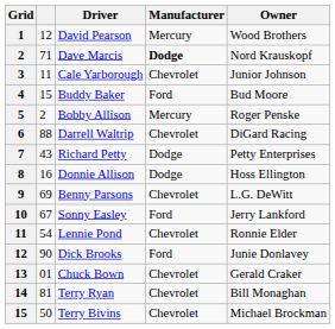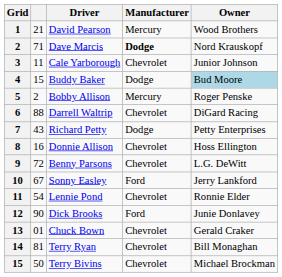 <table class="wikitable">
 <tr>
 <th>Grid</th>
 <th></th>
 <th>Driver</th>
 <th>Manufacturer</th>
 <th>Owner</th>
 </tr>
 <tr>
 <th>1</th>
-<td>12</td>
+<td>21</td>
 <td><a href='#'>David Pearson</a></td>
 <td>Mercury</td>
 <td>Wood Brothers</td>
 </tr>
 <tr>
 <th>2</th>
 <td>71</td>
 <td><a href='#'>Dave Marcis</a></td>
 <td><strong>Dodge</strong></td>
 <td>Nord Krauskopf</td>
 </tr>
 <tr>
 <th>3</th>
 <td>11</td>
 <td><a href='#'>Cale Yarborough</a></td>
 <td>Chevrolet</td>
 <td>Junior Johnson</td>
 </tr>
 <tr>
 <th>4</th>
 <td>15</td>
 <td><a href='#'>Buddy Baker</a></td>
-<td>Ford</td>
-<td>Bud Moore</td>
+<td>Dodge</td>
+<td style="background: lightblue;">Bud Moore</td>
 </tr>
 <tr>
 <th>5</th>
 <td>2</td>
 <td><a href='#'>Bobby Allison</a></td>
 <td>Mercury</td>
 <td>Roger Penske</td>
 </tr>
 <tr>
 <th>6</th>
 <td>88</td>
 <td><a href='#'>Darrell Waltrip</a></td>
 <td>Chevrolet</td>
 <td>DiGard Racing</td>
 </tr>
 <tr>
 <th>7</th>
 <td>43</td>
 <td><a href='#'>Richard Petty</a></td>
 <td>Dodge</td>
 <td>Petty Enterprises</td>
 </tr>
 <tr>
 <th>8</th>
 <td>16</td>
 <td><a href='#'>Donnie Allison</a></td>
-<td>Dodge</td>
+<td>Chevrolet</td>
 <td>Hoss Ellington</td>
 </tr>
 <tr>
 <th>9</th>
-<td>69</td>
+<td>72</td>
 <td><a href='#'>Benny Parsons</a></td>
 <td>Chevrolet</td>
 <td>L.G. DeWitt</td>
 </tr>
 <tr>
 <th>10</th>
 <td>67</td>
 <td><a href='#'>Sonny Easley</a></td>
 <td>Ford</td>
 <td>Jerry Lankford</td>
 </tr>
 <tr>
 <th>11</th>
 <td>54</td>
 <td><a href='#'>Lennie Pond</a></td>
 <td>Chevrolet</td>
 <td>Ronnie Elder</td>
 </tr>
 <tr>
 <th>12</th>
 <td>90</td>
 <td><a href='#'>Dick Brooks</a></td>
 <td>Ford</td>
 <td>Junie Donlavey</td>
 </tr>
 <tr>
 <th>13</th>
 <td>01</td>
 <td><a href='#'>Chuck Bown</a></td>
 <td>Chevrolet</td>
 <td>Gerald Craker</td>
 </tr>
 <tr>
 <th>14</th>
 <td>81</td>
 <td><a href='#'>Terry Ryan</a></td>
 <td>Chevrolet</td>
 <td>Bill Monaghan</td>
 </tr>
 <tr>
 <th>15</th>
 <td>50</td>
 <td><a href='#'>Terry Bivins</a></td>
 <td>Chevrolet</td>
 <td>Michael Brockman</td>
 </tr>
 </table>
